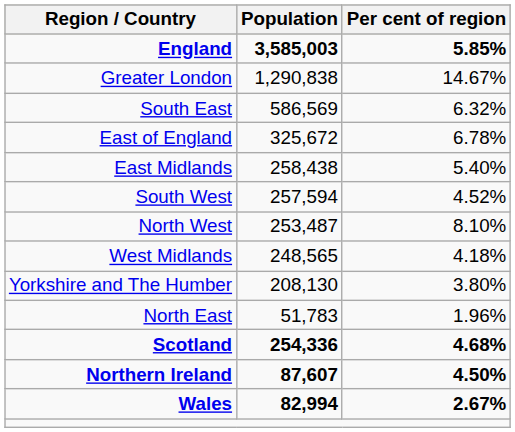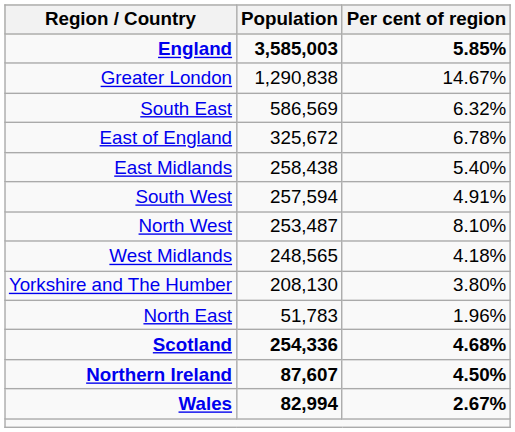 <table class="wikitable" style="float:left; text-align:right; font-size:85%; margin:1em;">
 <tr style="background:#dedebb;">
 <th>Region / Country</th>
 <th>Population</th>
 <th>Per cent of region</th>
 </tr>
 <tr>
 <td><strong><a href='#'>England</a></strong></td>
 <td><strong>3,585,003</strong></td>
 <td><strong>5.85%</strong></td>
 </tr>
 <tr>
 <td><a href='#'>Greater London</a></td>
 <td>1,290,838</td>
 <td>14.67%</td>
 </tr>
 <tr>
 <td><a href='#'>South East</a></td>
 <td>586,569</td>
 <td>6.32%</td>
 </tr>
 <tr>
 <td><a href='#'>East of England</a></td>
 <td>325,672</td>
 <td>6.78%</td>
 </tr>
 <tr>
 <td><a href='#'>East Midlands</a></td>
 <td>258,438</td>
 <td>5.40%</td>
 </tr>
 <tr>
 <td><a href='#'>South West</a></td>
 <td>257,594</td>
-<td>4.52%</td>
+<td>4.91%</td>
 </tr>
 <tr>
 <td><a href='#'>North West</a></td>
 <td>253,487</td>
 <td>8.10%</td>
 </tr>
 <tr>
 <td><a href='#'>West Midlands</a></td>
 <td>248,565</td>
 <td>4.18%</td>
 </tr>
 <tr>
 <td><a href='#'>Yorkshire and The Humber</a></td>
 <td>208,130</td>
 <td>3.80%</td>
 </tr>
 <tr>
 <td><a href='#'>North East</a></td>
 <td>51,783</td>
 <td>1.96%</td>
 </tr>
 <tr>
 <td><strong><a href='#'>Scotland</a></strong></td>
 <td><strong>254,336</strong></td>
 <td><strong>4.68%</strong></td>
 </tr>
 <tr>
 <td><strong><a href='#'>Northern Ireland</a></strong></td>
 <td><strong>87,607</strong></td>
 <td><strong>4.50%</strong></td>
 </tr>
 <tr>
 <td><strong><a href='#'>Wales</a></strong></td>
 <td><strong>82,994</strong></td>
 <td><strong>2.67%</strong></td>
 </tr>
 <tr>
 <td colspan="8"></td>
 </tr>
 </table>
